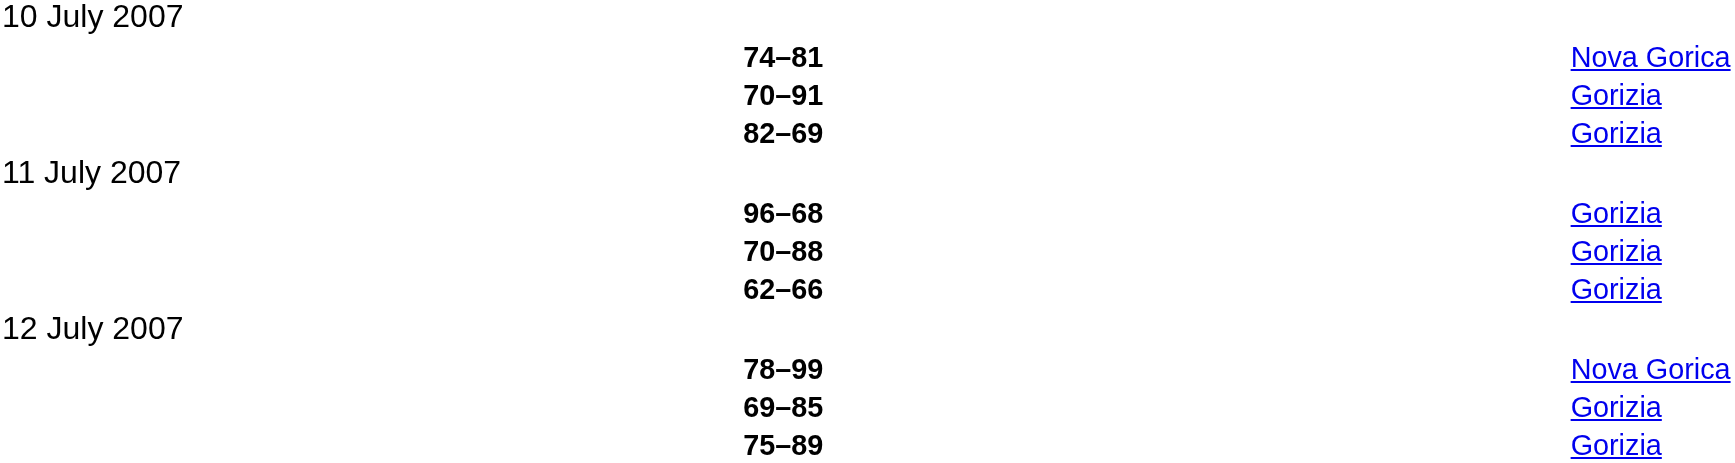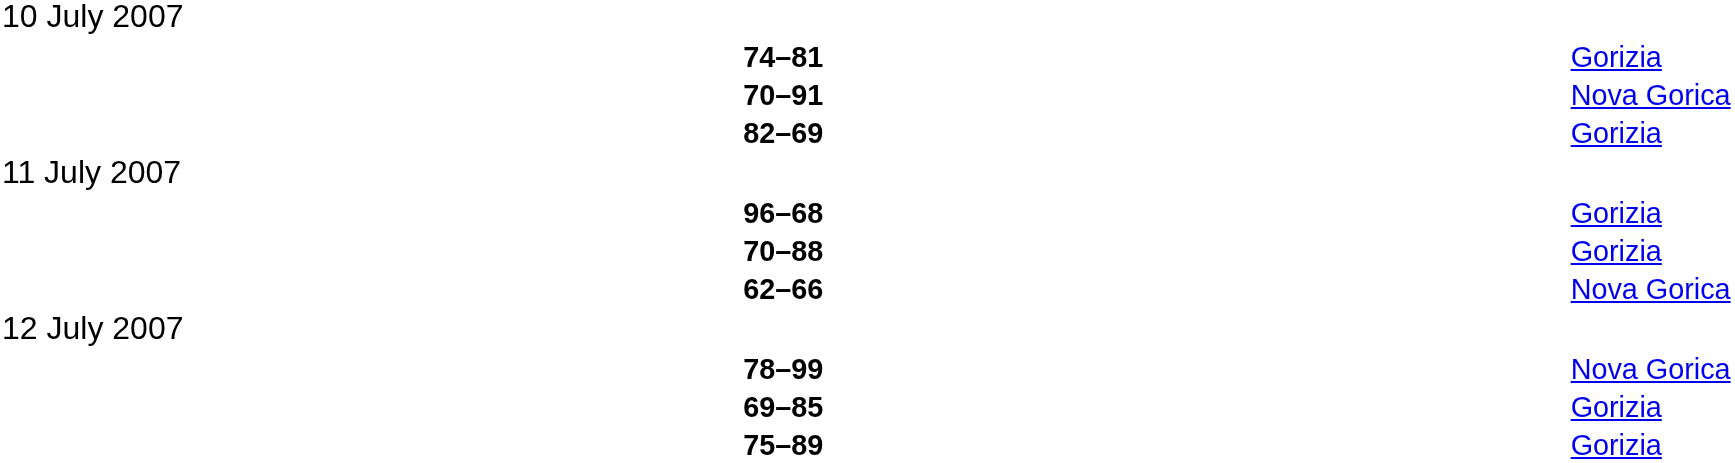 <table style="width:100%;" cellspacing="1">
 <tr>
 <th width=25%></th>
 <th width=3%></th>
 <th width=6%></th>
 <th width=3%></th>
 <th width=25%></th>
 </tr>
 <tr>
 <td>10 July 2007</td>
 </tr>
 <tr style=font-size:90%>
 <td align=right><strong></strong></td>
 <td></td>
 <td align=center><strong>74–81</strong></td>
 <td></td>
 <td><strong></strong></td>
-<td><a href='#'>Nova Gorica</a></td>
+<td><a href='#'>Gorizia</a></td>
 </tr>
 <tr style=font-size:90%>
 <td align=right><strong></strong></td>
 <td></td>
 <td align=center><strong>70–91</strong></td>
 <td></td>
 <td><strong></strong></td>
-<td><a href='#'>Gorizia</a></td>
+<td><a href='#'>Nova Gorica</a></td>
 </tr>
 <tr style=font-size:90%>
 <td align=right><strong></strong></td>
 <td></td>
 <td align=center><strong>82–69</strong></td>
 <td></td>
 <td><strong></strong></td>
 <td><a href='#'>Gorizia</a></td>
 </tr>
 <tr>
 <td>11 July 2007</td>
 </tr>
 <tr style=font-size:90%>
 <td align=right><strong></strong></td>
 <td></td>
 <td align=center><strong>96–68</strong></td>
 <td></td>
 <td><strong></strong></td>
 <td><a href='#'>Gorizia</a></td>
 </tr>
 <tr style=font-size:90%>
 <td align=right><strong></strong></td>
 <td></td>
 <td align=center><strong>70–88</strong></td>
 <td></td>
 <td><strong></strong></td>
 <td><a href='#'>Gorizia</a></td>
 </tr>
 <tr style=font-size:90%>
 <td align=right><strong></strong></td>
 <td></td>
 <td align=center><strong>62–66</strong></td>
 <td></td>
 <td><strong></strong></td>
-<td><a href='#'>Gorizia</a></td>
+<td><a href='#'>Nova Gorica</a></td>
 </tr>
 <tr>
 <td>12 July 2007</td>
 </tr>
 <tr style=font-size:90%>
 <td align=right><strong></strong></td>
 <td></td>
 <td align=center><strong>78–99</strong></td>
 <td></td>
 <td><strong></strong></td>
 <td><a href='#'>Nova Gorica</a></td>
 </tr>
 <tr style=font-size:90%>
 <td align=right><strong></strong></td>
 <td></td>
 <td align=center><strong>69–85</strong></td>
 <td></td>
 <td><strong></strong></td>
 <td><a href='#'>Gorizia</a></td>
 </tr>
 <tr style=font-size:90%>
 <td align=right><strong></strong></td>
 <td></td>
 <td align=center><strong>75–89</strong></td>
 <td></td>
 <td><strong></strong></td>
 <td><a href='#'>Gorizia</a></td>
 </tr>
 </table>
